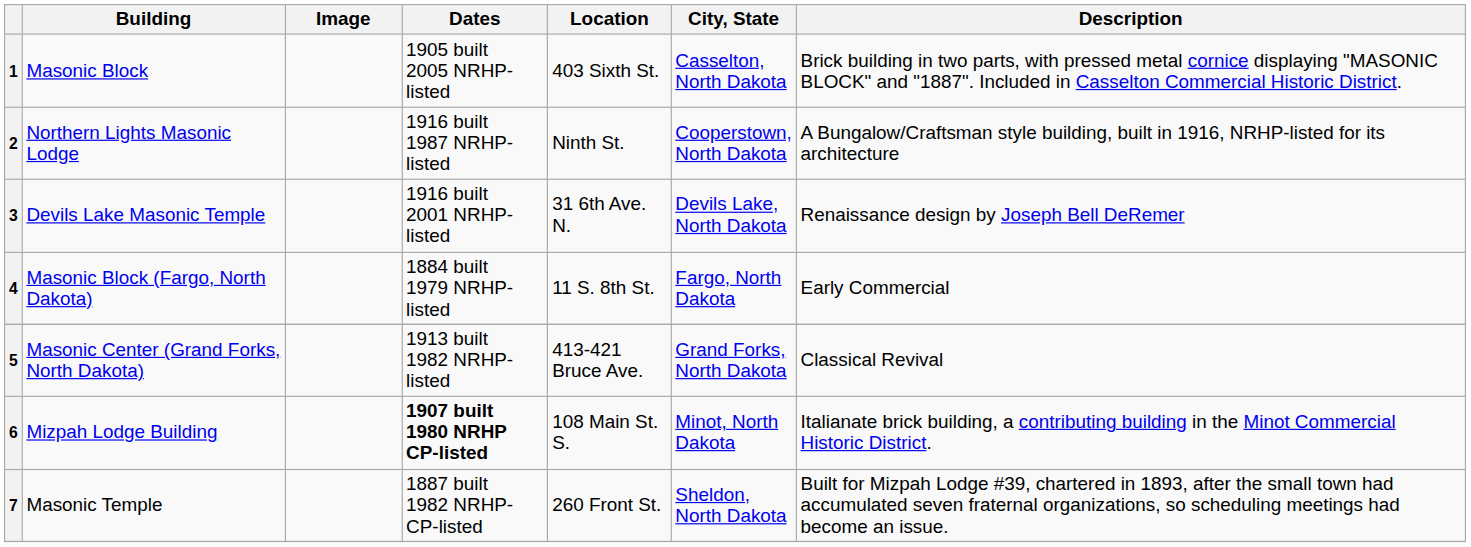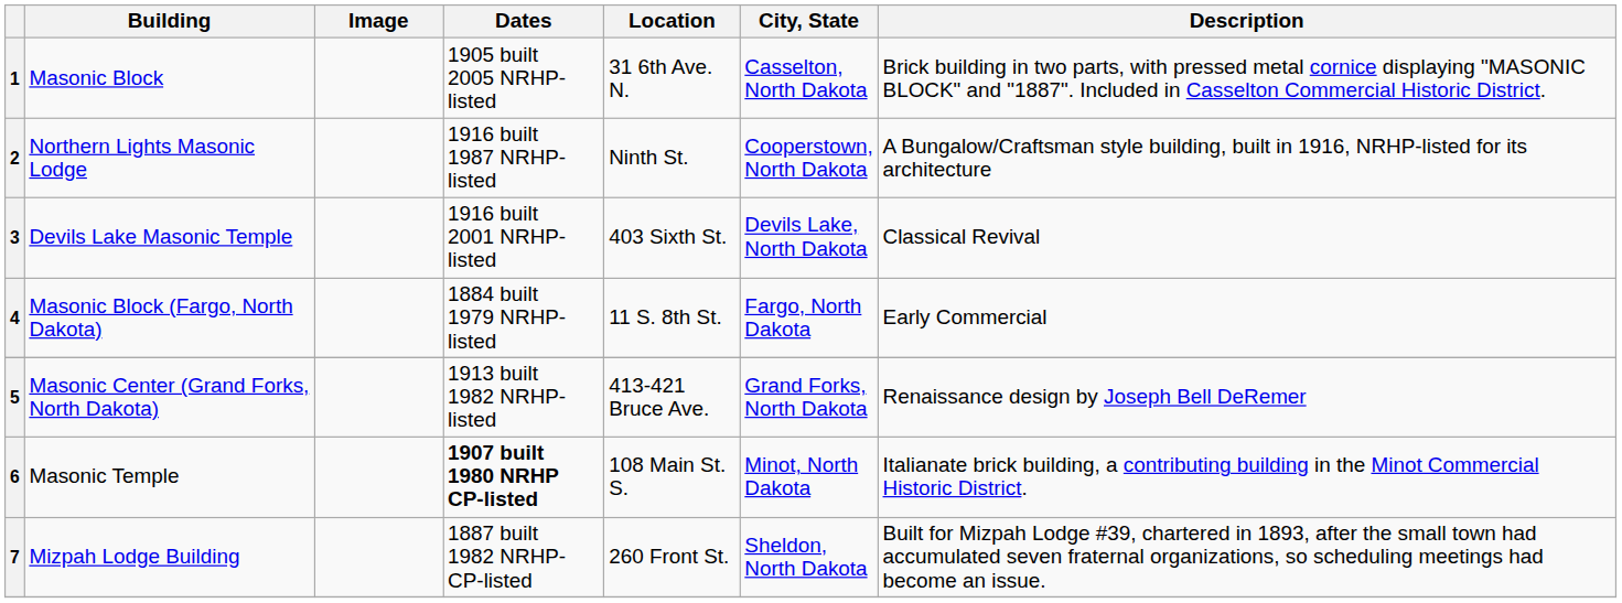 <table class="wikitable sortable" style="width:98%">
 <tr>
 <th></th>
 <th width = 18%><strong>Building</strong></th>
 <th width = 8% class="unsortable"><strong>Image</strong></th>
 <th width = 10%><strong>Dates</strong></th>
 <th><strong>Location</strong></th>
 <th width = 8%><strong>City, State</strong></th>
 <th class="unsortable"><strong>Description</strong></th>
 </tr>
 <tr ->
 <th><small>1</small></th>
 <td><a href='#'>Masonic Block</a></td>
 <td></td>
 <td>1905 built<br>2005 NRHP-listed</td>
-<td>403 Sixth St.<br><small></small></td>
+<td>31 6th Ave. N.<br><small></small></td>
 <td><a href='#'>Casselton, North Dakota</a></td>
 <td>Brick building in two  parts, with pressed metal <a href='#'>cornice</a> displaying "MASONIC BLOCK" and "1887".  Included in <a href='#'>Casselton Commercial Historic District</a>.</td>
 </tr>
 <tr ->
 <th><small>2</small></th>
 <td><a href='#'>Northern Lights Masonic Lodge</a></td>
 <td></td>
 <td>1916 built<br>1987 NRHP-listed</td>
 <td>Ninth St.<br><small></small></td>
 <td><a href='#'>Cooperstown, North Dakota</a></td>
 <td>A Bungalow/Craftsman style building, built in 1916, NRHP-listed for its architecture</td>
 </tr>
 <tr ->
 <th><small>3</small></th>
 <td><a href='#'>Devils Lake Masonic Temple</a></td>
 <td></td>
 <td>1916 built<br>2001 NRHP-listed</td>
-<td>31 6th Ave. N.<br><small></small></td>
+<td>403 Sixth St.<br><small></small></td>
 <td><a href='#'>Devils Lake, North Dakota</a></td>
-<td>Renaissance design by <a href='#'>Joseph Bell DeRemer</a></td>
+<td>Classical Revival</td>
 </tr>
 <tr ->
 <th><small>4</small></th>
 <td><a href='#'>Masonic Block (Fargo, North Dakota)</a></td>
 <td></td>
 <td>1884 built<br>1979 NRHP-listed</td>
 <td>11 S. 8th St.<br><small></small></td>
 <td><a href='#'>Fargo, North Dakota</a></td>
 <td>Early Commercial</td>
 </tr>
 <tr ->
 </tr>
 <tr ->
 <th><small>5</small></th>
 <td><a href='#'>Masonic Center (Grand Forks, North Dakota)</a></td>
 <td></td>
 <td>1913 built<br>1982 NRHP-listed</td>
 <td>413-421 Bruce Ave.<br><small></small></td>
 <td><a href='#'>Grand Forks, North Dakota</a></td>
-<td>Classical Revival</td>
+<td>Renaissance design by <a href='#'>Joseph Bell DeRemer</a></td>
 </tr>
 <tr ->
 <th><small>6</small></th>
-<td><a href='#'>Mizpah Lodge Building</a></td>
+<td>Masonic Temple</td>
 <td></td>
 <td><strong>1907 built<br>1980 NRHP CP-listed</strong></td>
 <td>108 Main St. S.<br><small></small></td>
 <td><a href='#'>Minot, North Dakota</a></td>
 <td>Italianate brick building, a <a href='#'>contributing building</a> in the <a href='#'>Minot Commercial Historic District</a>.</td>
 </tr>
 <tr ->
 <th><small>7</small></th>
-<td>Masonic Temple</td>
+<td><a href='#'>Mizpah Lodge Building</a></td>
 <td></td>
 <td>1887 built<br>1982 NRHP-CP-listed</td>
 <td>260 Front St.<br><small></small></td>
 <td><a href='#'>Sheldon, North Dakota</a></td>
 <td>Built for Mizpah Lodge #39, chartered in 1893, after the small town had accumulated seven fraternal organizations, so scheduling meetings had become an issue.</td>
 </tr>
 <tr ->
 </tr>
 </table>
